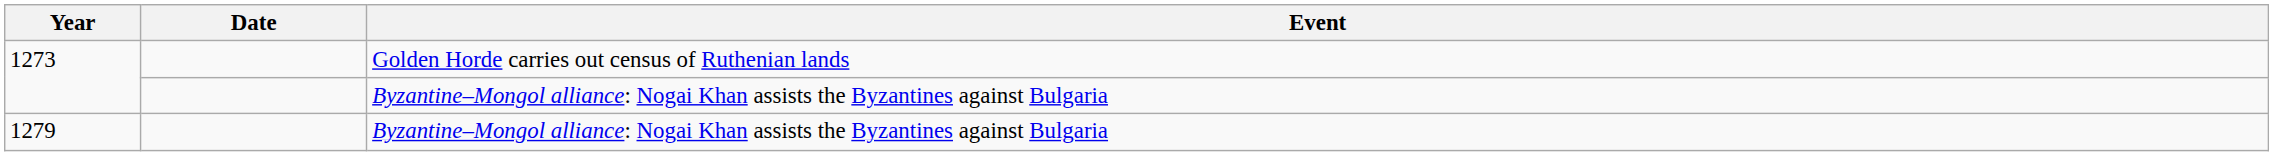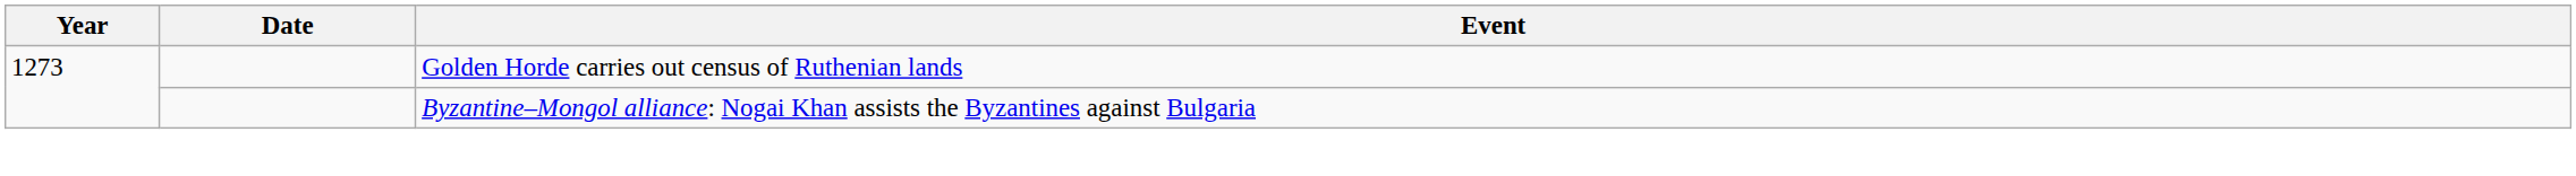 <table class="wikitable" width="100%">
 <tr>
 <th style="width:6%">Year</th>
 <th style="width:10%">Date</th>
 <th>Event</th>
 </tr>
 <tr>
 <td rowspan="2" valign="top">1273</td>
 <td></td>
 <td><a href='#'>Golden Horde</a> carries out census of <a href='#'>Ruthenian lands</a></td>
 </tr>
 <tr>
 <td></td>
 <td><em><a href='#'>Byzantine–Mongol alliance</a></em>: <a href='#'>Nogai Khan</a> assists the <a href='#'>Byzantines</a> against <a href='#'>Bulgaria</a></td>
 </tr>
-<tr>
-<td>1279</td>
-<td></td>
-<td><em><a href='#'>Byzantine–Mongol alliance</a></em>: <a href='#'>Nogai Khan</a> assists the <a href='#'>Byzantines</a> against <a href='#'>Bulgaria</a></td>
-</tr>
 </table>
